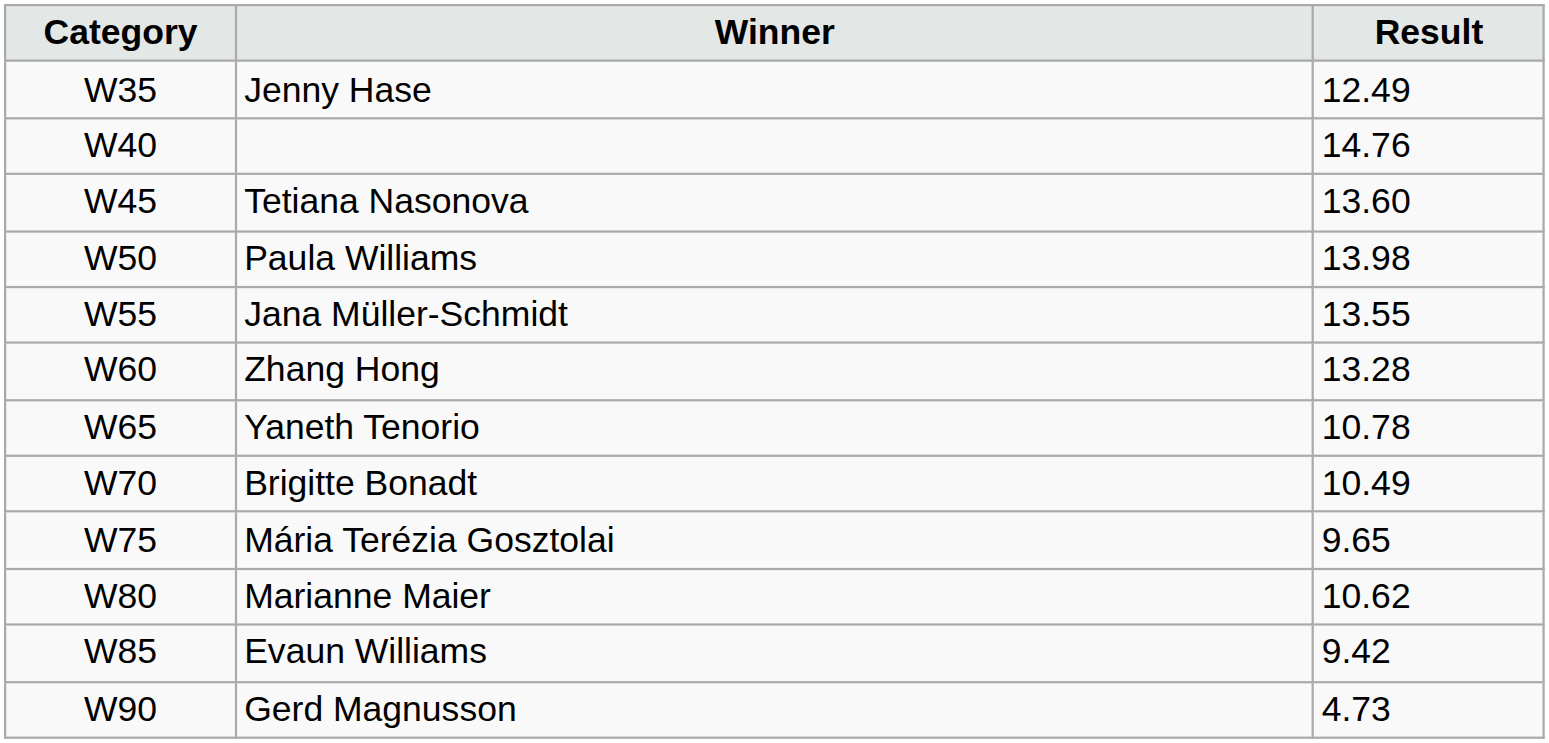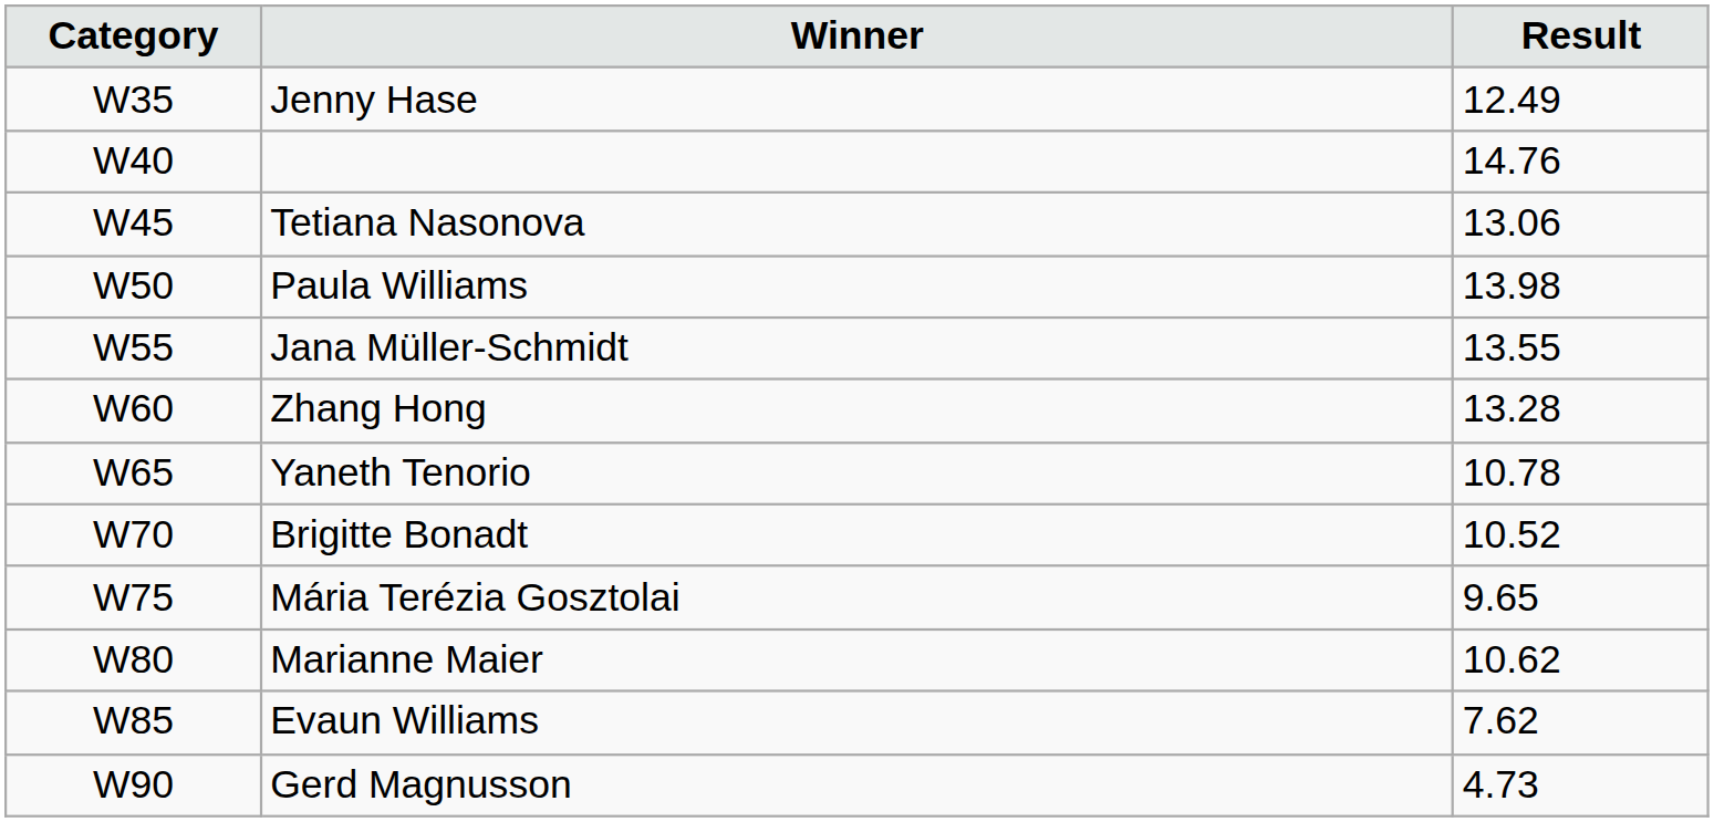 <table class="wikitable" width=35%>
 <tr>
 <td width=15% align="center" bgcolor=#E3E7E6><strong>Category</strong></td>
 <td align="center" bgcolor=#E3E7E6> <strong>Winner</strong></td>
 <td width=15% align="center" bgcolor=#E3E7E6><strong>Result</strong></td>
 </tr>
 <tr>
 <td align="center">W35</td>
 <td> Jenny Hase</td>
 <td>12.49</td>
 </tr>
 <tr>
 <td align="center">W40</td>
 <td> </td>
 <td>14.76</td>
 </tr>
 <tr>
 <td align="center">W45</td>
 <td> Tetiana Nasonova</td>
-<td>13.60</td>
+<td>13.06</td>
 </tr>
 <tr>
 <td align="center">W50</td>
 <td> Paula Williams</td>
 <td>13.98</td>
 </tr>
 <tr>
 <td align="center">W55</td>
 <td> Jana Müller-Schmidt</td>
 <td>13.55</td>
 </tr>
 <tr>
 <td align="center">W60</td>
 <td> Zhang Hong</td>
 <td>13.28</td>
 </tr>
 <tr>
 <td align="center">W65</td>
 <td> Yaneth Tenorio</td>
 <td>10.78</td>
 </tr>
 <tr>
 <td align="center">W70</td>
 <td> Brigitte Bonadt</td>
-<td>10.49</td>
+<td>10.52</td>
 </tr>
 <tr>
 <td align="center">W75</td>
 <td> Mária Terézia Gosztolai</td>
 <td>9.65</td>
 </tr>
 <tr>
 <td align="center">W80</td>
 <td> Marianne Maier</td>
 <td>10.62</td>
 </tr>
 <tr>
 <td align="center">W85</td>
 <td> Evaun Williams</td>
-<td>9.42</td>
+<td>7.62</td>
 </tr>
 <tr>
 <td align="center">W90</td>
 <td> Gerd Magnusson</td>
 <td>4.73</td>
 </tr>
 </table>
